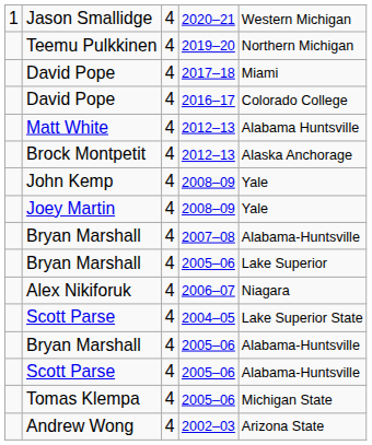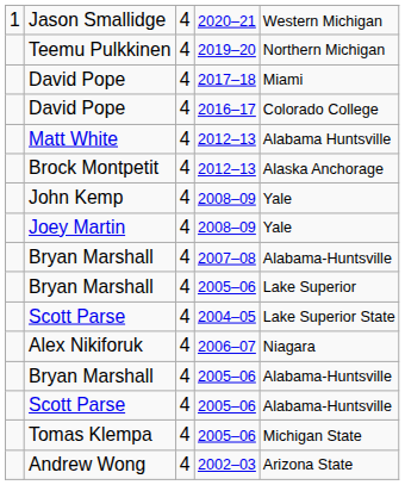 <table class="wikitable">
 <tr>
 </tr>
 <tr>
 <td>1</td>
 <td>Jason Smallidge</td>
 <td>4</td>
 <td style="font-size:80%;"><a href='#'>2020–21</a></td>
 <td style="font-size:80%;">Western Michigan</td>
 </tr>
 <tr>
 <td></td>
 <td>Teemu Pulkkinen</td>
 <td>4</td>
 <td style="font-size:80%;"><a href='#'>2019–20</a></td>
 <td style="font-size:80%;">Northern Michigan</td>
 </tr>
 <tr>
 <td></td>
 <td>David Pope</td>
 <td>4</td>
 <td style="font-size:80%;"><a href='#'>2017–18</a></td>
 <td style="font-size:80%;">Miami</td>
 </tr>
 <tr>
 <td></td>
 <td>David Pope</td>
 <td>4</td>
 <td style="font-size:80%;"><a href='#'>2016–17</a></td>
 <td style="font-size:80%;">Colorado College</td>
 </tr>
 <tr>
 <td></td>
 <td><a href='#'>Matt White</a></td>
 <td>4</td>
 <td style="font-size:80%;"><a href='#'>2012–13</a></td>
 <td style="font-size:80%;">Alabama Huntsville</td>
 </tr>
 <tr>
 <td></td>
 <td>Brock Montpetit</td>
 <td>4</td>
 <td style="font-size:80%;"><a href='#'>2012–13</a></td>
 <td style="font-size:80%;">Alaska Anchorage</td>
 </tr>
 <tr>
 <td></td>
 <td>John Kemp</td>
 <td>4</td>
 <td style="font-size:80%;"><a href='#'>2008–09</a></td>
 <td style="font-size:80%;">Yale</td>
 </tr>
 <tr>
 <td></td>
 <td><a href='#'>Joey Martin</a></td>
 <td>4</td>
 <td style="font-size:80%;"><a href='#'>2008–09</a></td>
 <td style="font-size:80%;">Yale</td>
 </tr>
 <tr>
 <td></td>
 <td>Bryan Marshall</td>
 <td>4</td>
 <td style="font-size:80%;"><a href='#'>2007–08</a></td>
 <td style="font-size:80%;">Alabama-Huntsville</td>
 </tr>
 <tr>
 <td></td>
 <td>Bryan Marshall</td>
 <td>4</td>
 <td style="font-size:80%;"><a href='#'>2005–06</a></td>
 <td style="font-size:80%;">Lake Superior</td>
 </tr>
 <tr>
 <td></td>
+<td><a href='#'>Scott Parse</a></td>
+<td>4</td>
+<td style="font-size:80%;"><a href='#'>2004–05</a></td>
+<td style="font-size:80%;">Lake Superior State</td>
+</tr>
+<tr>
+<td></td>
 <td>Alex Nikiforuk</td>
 <td>4</td>
 <td style="font-size:80%;"><a href='#'>2006–07</a></td>
 <td style="font-size:80%;">Niagara</td>
-</tr>
-<tr>
-<td></td>
-<td><a href='#'>Scott Parse</a></td>
-<td>4</td>
-<td style="font-size:80%;"><a href='#'>2004–05</a></td>
-<td style="font-size:80%;">Lake Superior State</td>
 </tr>
 <tr>
 <td></td>
 <td>Bryan Marshall</td>
 <td>4</td>
 <td style="font-size:80%;"><a href='#'>2005–06</a></td>
 <td style="font-size:80%;">Alabama-Huntsville</td>
 </tr>
 <tr>
 <td></td>
 <td><a href='#'>Scott Parse</a></td>
 <td>4</td>
 <td style="font-size:80%;"><a href='#'>2005–06</a></td>
 <td style="font-size:80%;">Alabama-Huntsville</td>
 </tr>
 <tr>
 <td></td>
 <td>Tomas Klempa</td>
 <td>4</td>
 <td style="font-size:80%;"><a href='#'>2005–06</a></td>
 <td style="font-size:80%;">Michigan State</td>
 </tr>
 <tr>
 <td></td>
 <td>Andrew Wong</td>
 <td>4</td>
 <td style="font-size:80%;"><a href='#'>2002–03</a></td>
 <td style="font-size:80%;">Arizona State</td>
 </tr>
 </table>
